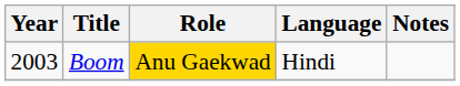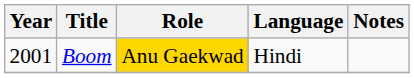 <table class="wikitable sortable">
 <tr>
 <th>Year</th>
 <th>Title</th>
 <th class="unsortable">Role</th>
 <th>Language</th>
 <th class="unsortable">Notes</th>
 </tr>
 <tr>
-<td>2003</td>
+<td>2001</td>
 <td><em><a href='#'>Boom</a></em></td>
 <td style="background: gold;">Anu Gaekwad</td>
 <td>Hindi</td>
 <td></td>
 </tr>
 <tr>
 </tr>
 </table>
